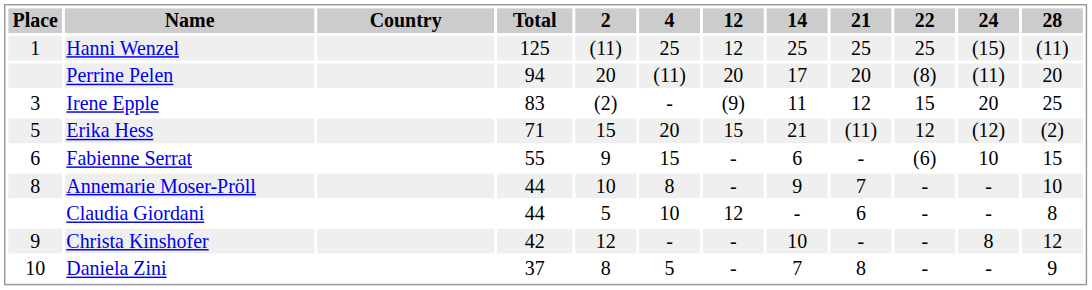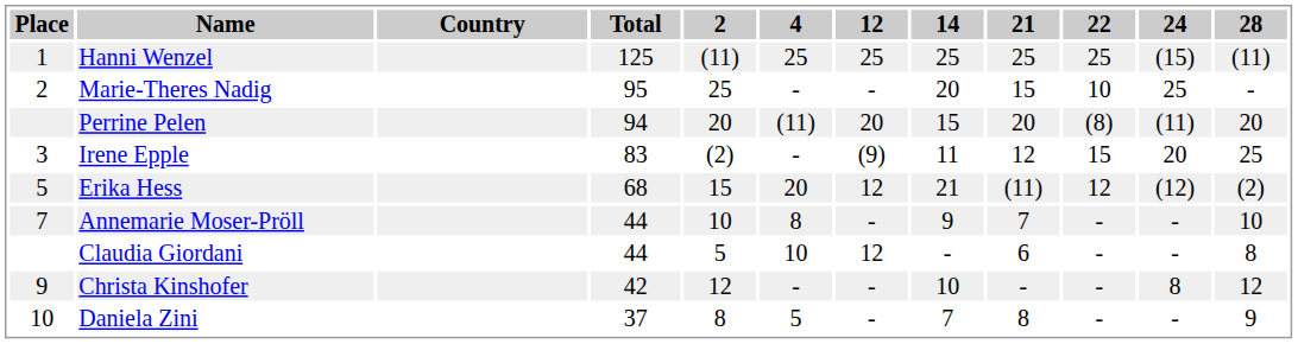 <table border="0" style="border: 1px solid #999; background-color:#FFFFFF; text-align:center; font-size:86%; line-height:15px;">
 <tr align="center" bgcolor="#CCCCCC">
 <th width=35>Place</th>
 <th width=170>Name</th>
 <th width=120>Country</th>
 <th width=50>Total</th>
 <th width=40>2</th>
 <th width=40>4</th>
 <th width=40>12</th>
 <th width=40>14</th>
 <th width=40>21</th>
 <th width=40>22</th>
 <th width=40>24</th>
 <th width=40>28</th>
 </tr>
 <tr bgcolor="#EFEFEF">
 <td>1</td>
 <td align="left"><a href='#'>Hanni Wenzel</a></td>
 <td align="left"></td>
 <td>125</td>
 <td>(11)</td>
 <td>25</td>
-<td>12</td>
+<td>25</td>
 <td>25</td>
 <td>25</td>
 <td>25</td>
 <td>(15)</td>
 <td>(11)</td>
+</tr>
+<tr>
+<td>2</td>
+<td align="left"><a href='#'>Marie-Theres Nadig</a></td>
+<td align="left"></td>
+<td>95</td>
+<td>25</td>
+<td>-</td>
+<td>-</td>
+<td>20</td>
+<td>15</td>
+<td>10</td>
+<td>25</td>
+<td>-</td>
 </tr>
 <tr bgcolor="#EFEFEF">
 <td></td>
 <td align="left"><a href='#'>Perrine Pelen</a></td>
 <td align="left"></td>
 <td>94</td>
 <td>20</td>
 <td>(11)</td>
 <td>20</td>
-<td>17</td>
+<td>15</td>
 <td>20</td>
 <td>(8)</td>
 <td>(11)</td>
 <td>20</td>
 </tr>
 <tr>
 <td>3</td>
 <td align="left"><a href='#'>Irene Epple</a></td>
 <td align="left"></td>
 <td>83</td>
 <td>(2)</td>
 <td>-</td>
 <td>(9)</td>
 <td>11</td>
 <td>12</td>
 <td>15</td>
 <td>20</td>
 <td>25</td>
 </tr>
 <tr bgcolor="#EFEFEF">
 <td>5</td>
 <td align="left"><a href='#'>Erika Hess</a></td>
 <td align="left"></td>
-<td>71</td>
+<td>68</td>
 <td>15</td>
 <td>20</td>
-<td>15</td>
+<td>12</td>
 <td>21</td>
 <td>(11)</td>
 <td>12</td>
 <td>(12)</td>
 <td>(2)</td>
 </tr>
-<tr>
-<td>6</td>
-<td align="left"><a href='#'>Fabienne Serrat</a></td>
-<td align="left"></td>
-<td>55</td>
-<td>9</td>
-<td>15</td>
-<td>-</td>
-<td>6</td>
-<td>-</td>
-<td>(6)</td>
-<td>10</td>
-<td>15</td>
-</tr>
 <tr bgcolor="#EFEFEF">
-<td>8</td>
+<td>7</td>
 <td align="left"><a href='#'>Annemarie Moser-Pröll</a></td>
 <td align="left"></td>
 <td>44</td>
 <td>10</td>
 <td>8</td>
 <td>-</td>
 <td>9</td>
 <td>7</td>
 <td>-</td>
 <td>-</td>
 <td>10</td>
 </tr>
 <tr>
 <td></td>
 <td align="left"><a href='#'>Claudia Giordani</a></td>
 <td align="left"></td>
 <td>44</td>
 <td>5</td>
 <td>10</td>
 <td>12</td>
 <td>-</td>
 <td>6</td>
 <td>-</td>
 <td>-</td>
 <td>8</td>
 </tr>
 <tr bgcolor="#EFEFEF">
 <td>9</td>
 <td align="left"><a href='#'>Christa Kinshofer</a></td>
 <td align="left"></td>
 <td>42</td>
 <td>12</td>
 <td>-</td>
 <td>-</td>
 <td>10</td>
 <td>-</td>
 <td>-</td>
 <td>8</td>
 <td>12</td>
 </tr>
 <tr>
 <td>10</td>
 <td align="left"><a href='#'>Daniela Zini</a></td>
 <td align="left"></td>
 <td>37</td>
 <td>8</td>
 <td>5</td>
 <td>-</td>
 <td>7</td>
 <td>8</td>
 <td>-</td>
 <td>-</td>
 <td>9</td>
 </tr>
 </table>
